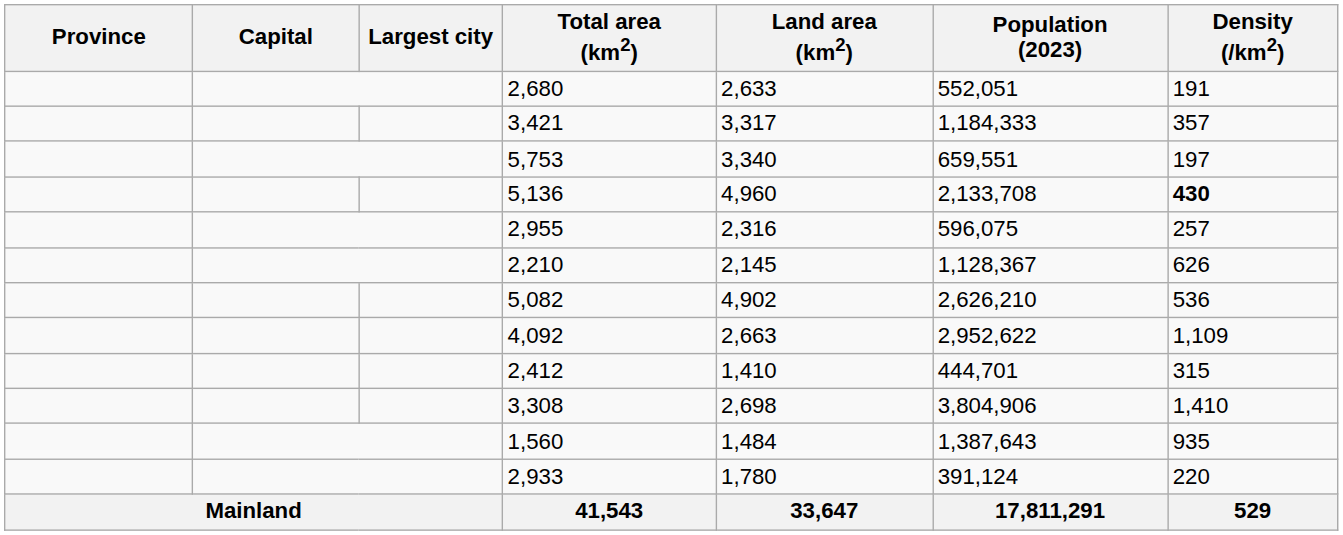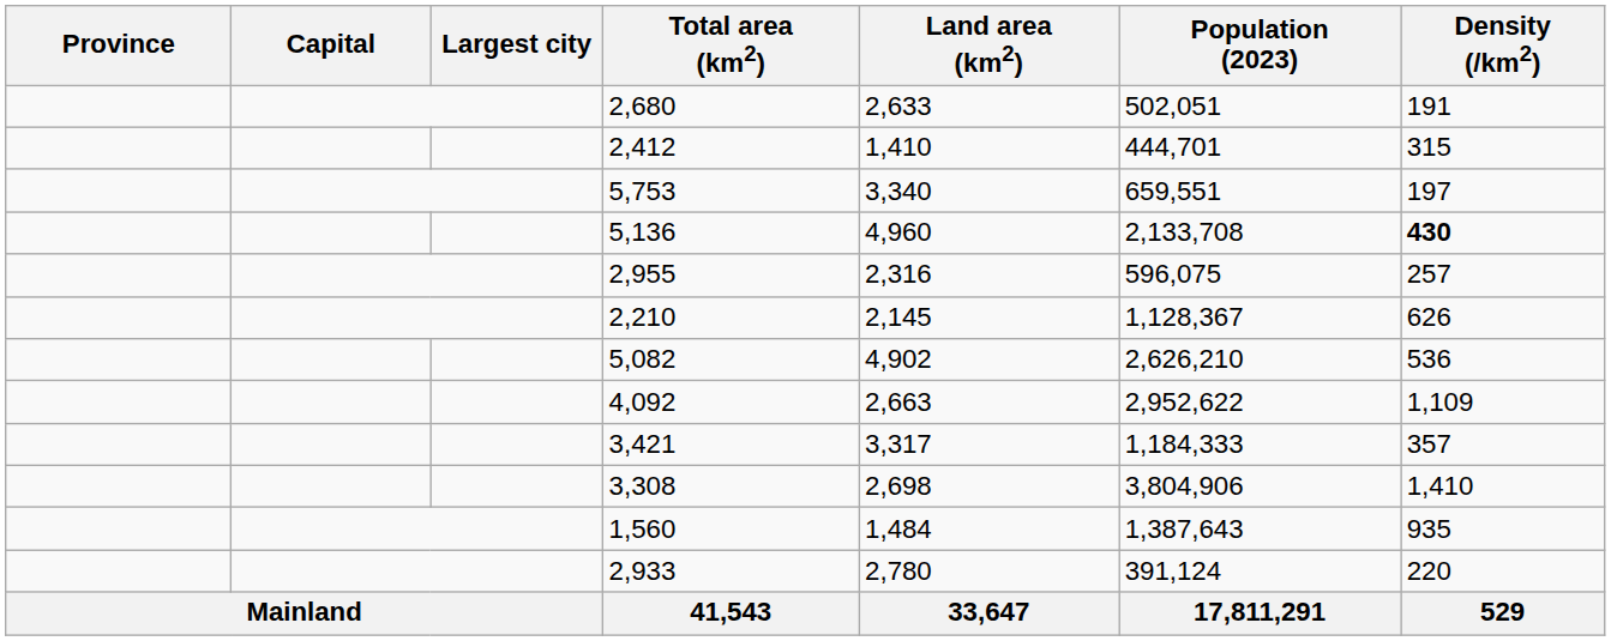 <table class="sortable wikitable" style="width:60em" >
 <tr>
 <th style=width:8em>Province</th>
 <th style=width:7em>Capital</th>
 <th style=width:6em>Largest city</th>
 <th>Total area<br>(km<sup>2</sup>)</th>
 <th>Land area<br>(km<sup>2</sup>)</th>
 <th>Population<br>(2023)</th>
 <th>Density<br>(/km<sup>2</sup>)</th>
 </tr>
 <tr>
 <td> </td>
 <td colspan="2"></td>
 <td>2,680</td>
 <td>2,633</td>
-<td>552,051</td>
+<td>502,051</td>
 <td>191</td>
 </tr>
 <tr>
 <td> </td>
 <td></td>
 <td></td>
-<td>3,421</td>
-<td>3,317</td>
-<td>1,184,333</td>
-<td>357</td>
+<td>2,412</td>
+<td>1,410</td>
+<td>444,701</td>
+<td>315</td>
 </tr>
 <tr>
 <td> </td>
 <td colspan="2"></td>
 <td>5,753</td>
 <td>3,340</td>
 <td>659,551</td>
 <td>197</td>
 </tr>
 <tr>
 <td> </td>
 <td></td>
 <td></td>
 <td>5,136</td>
 <td>4,960</td>
 <td>2,133,708</td>
 <td><strong>430</strong></td>
 </tr>
 <tr>
 <td> </td>
 <td colspan="2"></td>
 <td>2,955</td>
 <td>2,316</td>
 <td>596,075</td>
 <td>257</td>
 </tr>
 <tr>
 <td> </td>
 <td colspan="2"></td>
 <td>2,210</td>
 <td>2,145</td>
 <td>1,128,367</td>
 <td>626</td>
 </tr>
 <tr>
 <td> </td>
 <td></td>
 <td></td>
 <td>5,082</td>
 <td>4,902</td>
 <td>2,626,210</td>
 <td>536</td>
 </tr>
 <tr>
 <td> </td>
 <td></td>
 <td></td>
 <td>4,092</td>
 <td>2,663</td>
 <td>2,952,622</td>
 <td>1,109</td>
 </tr>
 <tr>
 <td> </td>
 <td></td>
 <td></td>
-<td>2,412</td>
-<td>1,410</td>
-<td>444,701</td>
-<td>315</td>
+<td>3,421</td>
+<td>3,317</td>
+<td>1,184,333</td>
+<td>357</td>
 </tr>
 <tr>
 <td> </td>
 <td></td>
 <td></td>
 <td>3,308</td>
 <td>2,698</td>
 <td>3,804,906</td>
 <td>1,410</td>
 </tr>
 <tr>
 <td> </td>
 <td colspan="2"></td>
 <td>1,560</td>
 <td>1,484</td>
 <td>1,387,643</td>
 <td>935</td>
 </tr>
 <tr>
 <td> </td>
 <td colspan="2"></td>
 <td>2,933</td>
-<td>1,780</td>
+<td>2,780</td>
 <td>391,124</td>
 <td>220</td>
 </tr>
 <tr class="sortbottom">
 <th colspan="3">Mainland</th>
 <th>41,543</th>
 <th>33,647</th>
 <th>17,811,291</th>
 <th>529</th>
 </tr>
 </table>
